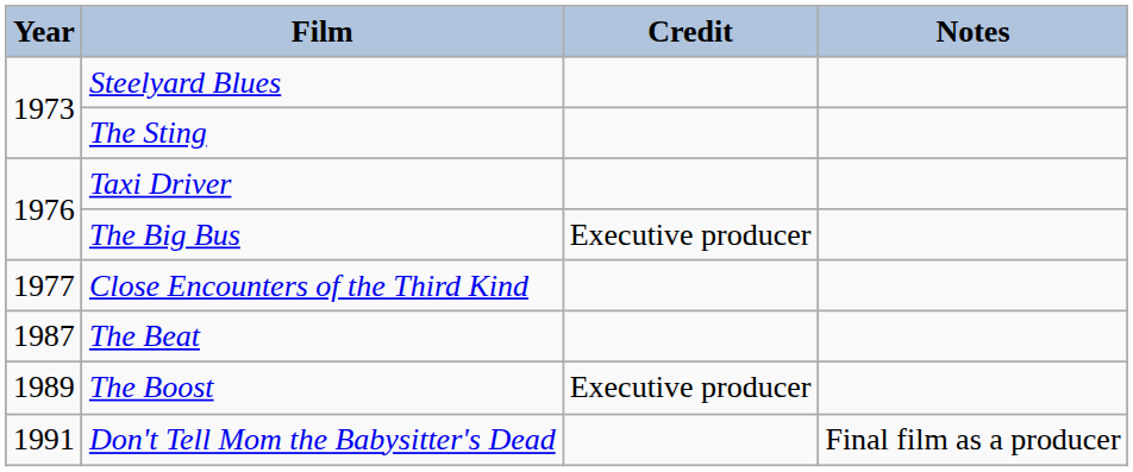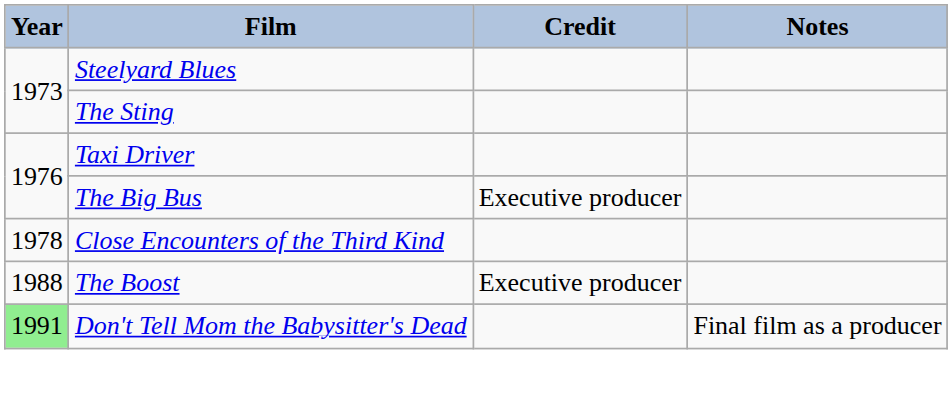 <table class="wikitable" style="font-size:95%;">
 <tr>
 <th style="background:#B0C4DE;">Year</th>
 <th style="background:#B0C4DE;">Film</th>
 <th style="background:#B0C4DE;">Credit</th>
 <th style="background:#B0C4DE;">Notes</th>
 </tr>
 <tr>
 <td rowspan=2>1973</td>
 <td><em><a href='#'>Steelyard Blues</a></em></td>
 <td></td>
 <td></td>
 </tr>
 <tr>
 <td><em><a href='#'>The Sting</a></em></td>
 <td></td>
 <td></td>
 </tr>
 <tr>
 <td rowspan=2>1976</td>
 <td><em><a href='#'>Taxi Driver</a></em></td>
 <td></td>
 <td></td>
 </tr>
 <tr>
 <td><em><a href='#'>The Big Bus</a></em></td>
 <td>Executive producer</td>
 <td></td>
 </tr>
 <tr>
-<td>1977</td>
+<td>1978</td>
 <td><em><a href='#'>Close Encounters of the Third Kind</a></em></td>
 <td></td>
 <td></td>
 </tr>
 <tr>
-<td>1987</td>
-<td><em><a href='#'>The Beat</a></em></td>
-<td></td>
-<td></td>
-</tr>
-<tr>
-<td>1989</td>
+<td>1988</td>
 <td><em><a href='#'>The Boost</a></em></td>
 <td>Executive producer</td>
 <td></td>
 </tr>
 <tr>
-<td>1991</td>
+<td style="background: lightgreen;">1991</td>
 <td><em><a href='#'>Don't Tell Mom the Babysitter's Dead</a></em></td>
 <td></td>
 <td>Final film as a producer</td>
 </tr>
 </table>
